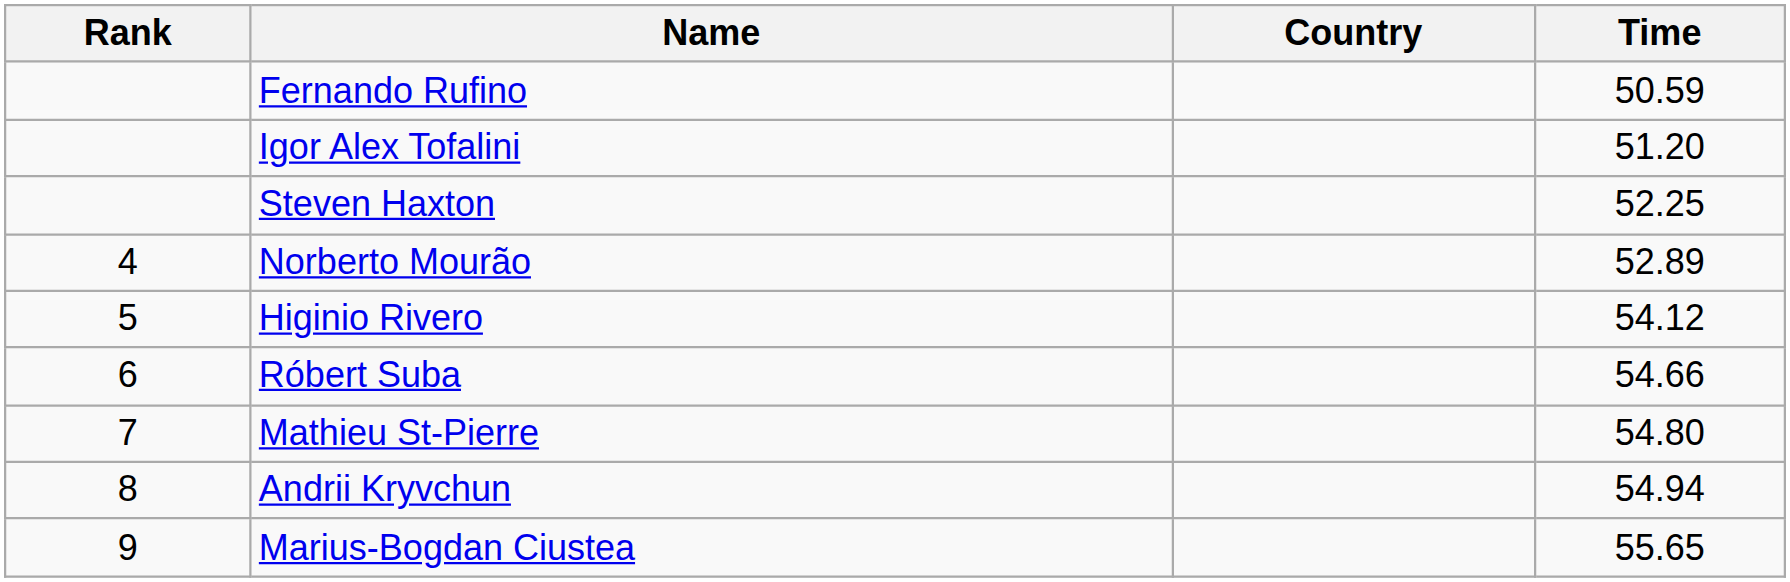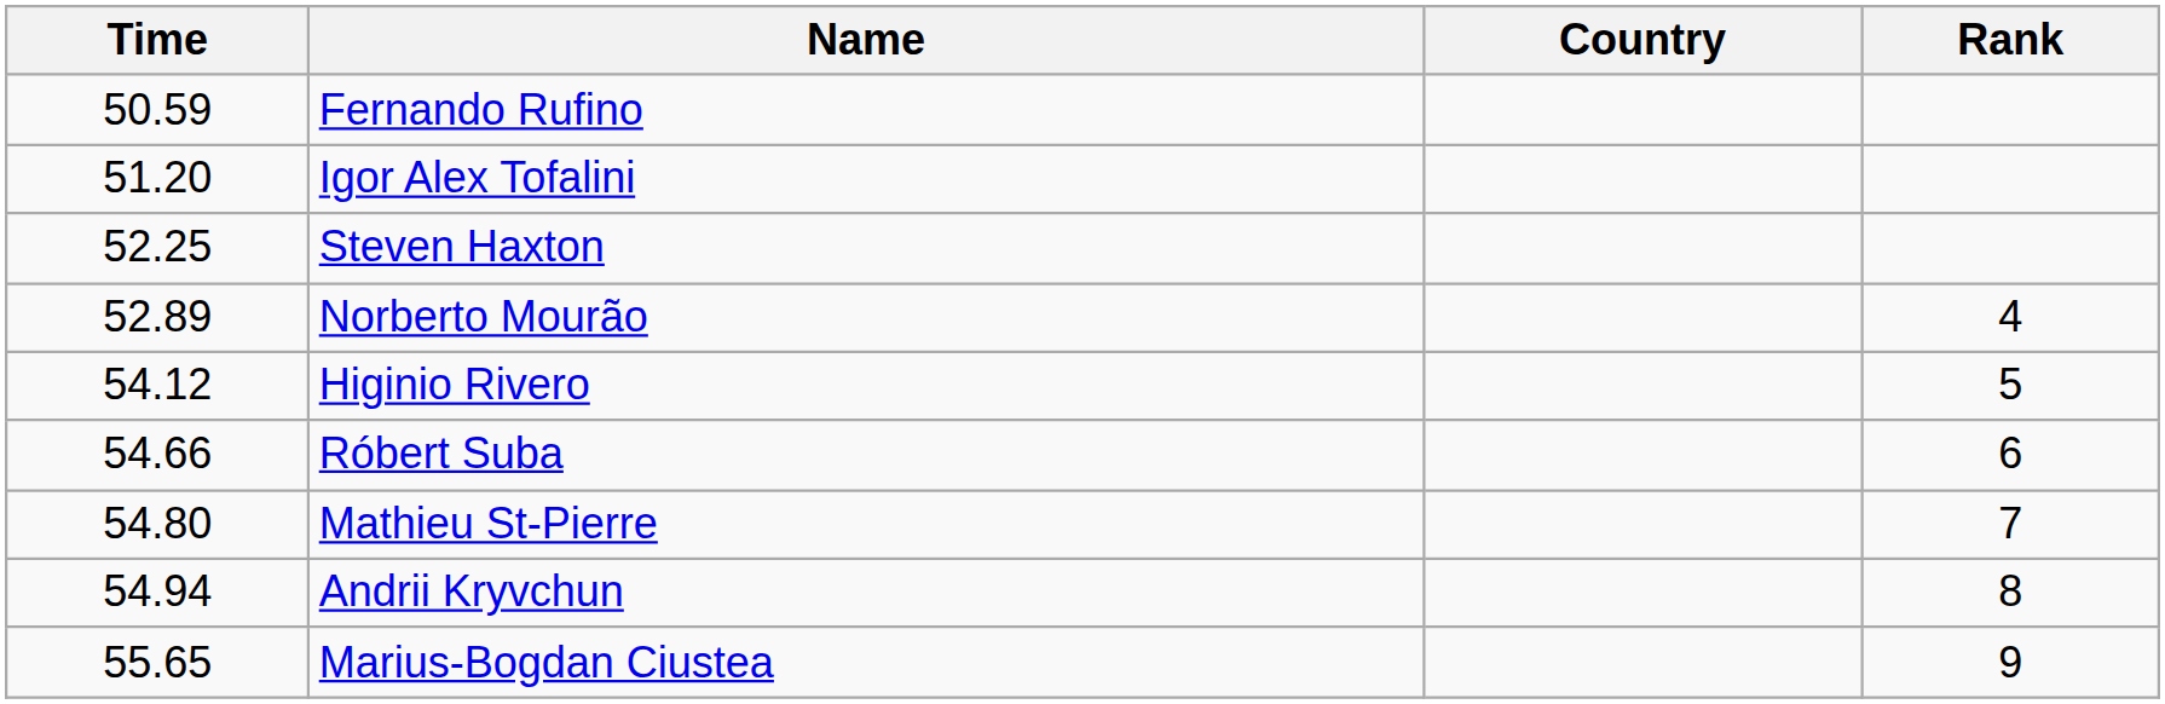 <table class="wikitable" style="text-align:center;width: 50%">
 <tr>
-<th>Rank</th>
+<th>Time</th>
 <th>Name</th>
 <th>Country</th>
-<th>Time</th>
+<th>Rank</th>
 </tr>
 <tr>
-<td></td>
+<td>50.59</td>
 <td align="left"><a href='#'>Fernando Rufino</a></td>
 <td align="left"></td>
-<td>50.59</td>
+<td></td>
 </tr>
 <tr>
-<td></td>
+<td>51.20</td>
 <td align="left"><a href='#'>Igor Alex Tofalini</a></td>
 <td align="left"></td>
-<td>51.20</td>
+<td></td>
 </tr>
 <tr>
-<td></td>
+<td>52.25</td>
 <td align="left"><a href='#'>Steven Haxton</a></td>
 <td align="left"></td>
-<td>52.25</td>
+<td></td>
 </tr>
 <tr>
-<td>4</td>
+<td>52.89</td>
 <td align="left"><a href='#'>Norberto Mourão</a></td>
 <td align="left"></td>
-<td>52.89</td>
+<td>4</td>
 </tr>
 <tr>
-<td>5</td>
+<td>54.12</td>
 <td align="left"><a href='#'>Higinio Rivero</a></td>
 <td align="left"></td>
-<td>54.12</td>
+<td>5</td>
 </tr>
 <tr>
-<td>6</td>
+<td>54.66</td>
 <td align="left"><a href='#'>Róbert Suba</a></td>
 <td align="left"></td>
-<td>54.66</td>
+<td>6</td>
 </tr>
 <tr>
-<td>7</td>
+<td>54.80</td>
 <td align="left"><a href='#'>Mathieu St-Pierre</a></td>
 <td align="left"></td>
-<td>54.80</td>
+<td>7</td>
 </tr>
 <tr>
-<td>8</td>
+<td>54.94</td>
 <td align="left"><a href='#'>Andrii Kryvchun</a></td>
 <td align="left"></td>
-<td>54.94</td>
+<td>8</td>
 </tr>
 <tr>
-<td>9</td>
+<td>55.65</td>
 <td align="left"><a href='#'>Marius-Bogdan Ciustea</a></td>
 <td align="left"></td>
-<td>55.65</td>
+<td>9</td>
 </tr>
 </table>
